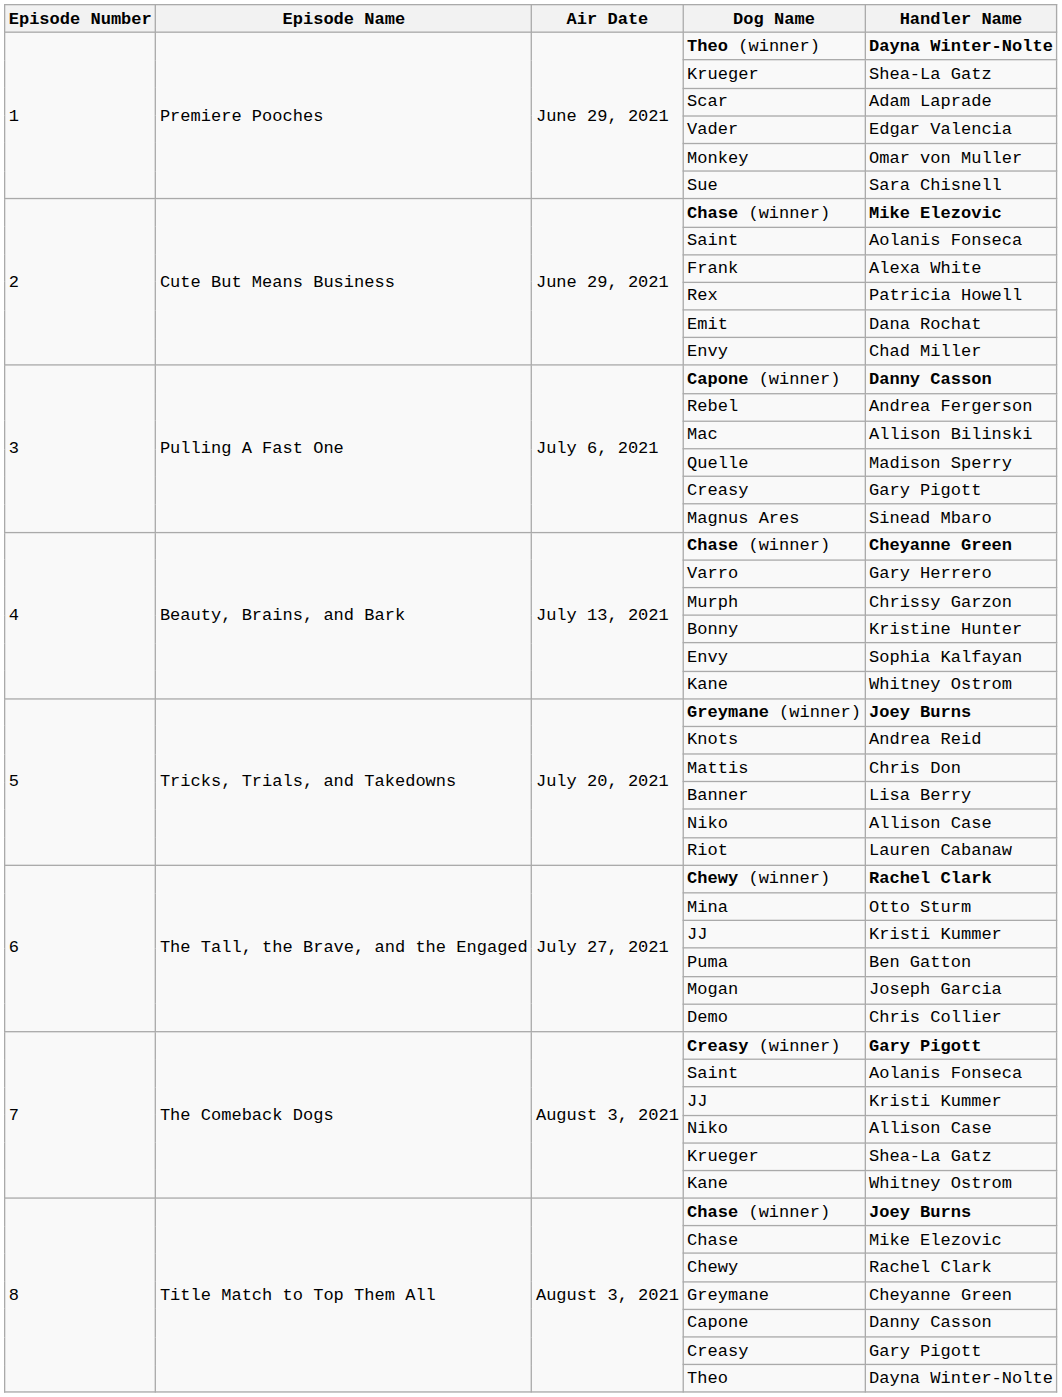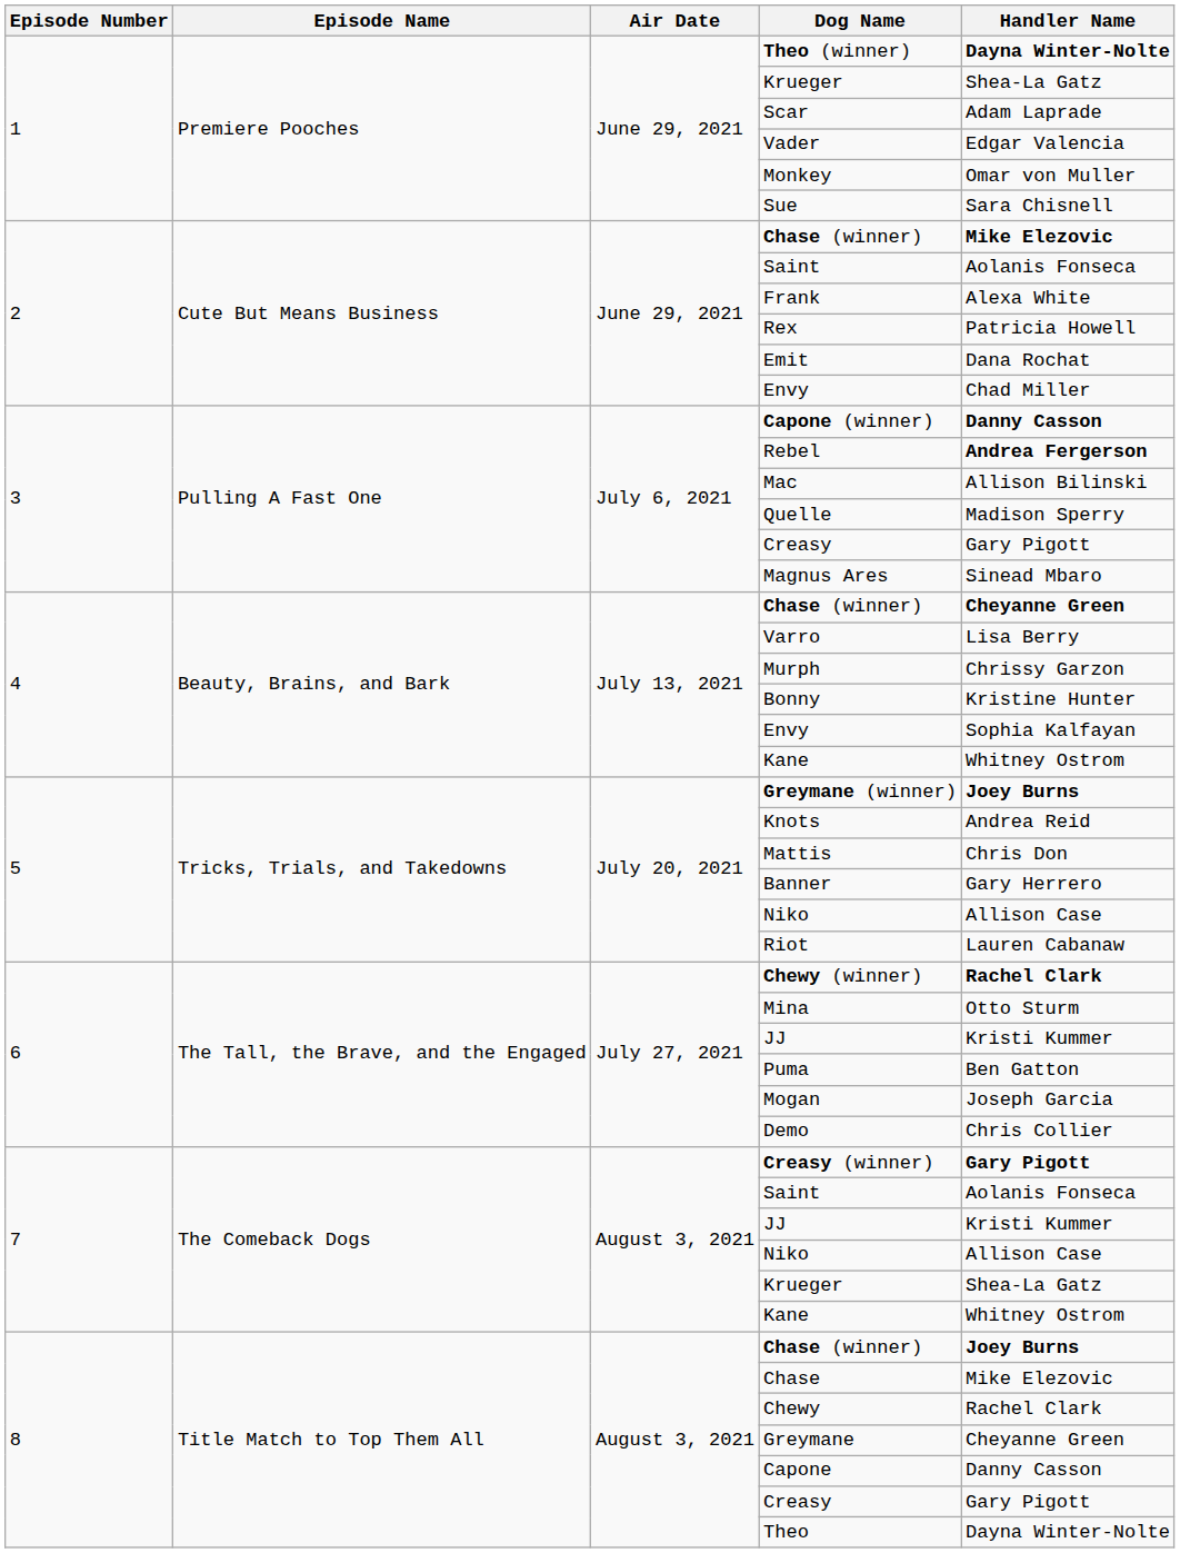 <table class="wikitable">
 <tr>
 <th>Episode Number</th>
 <th>Episode Name</th>
 <th>Air Date</th>
 <th>Dog Name</th>
 <th>Handler Name</th>
 </tr>
 <tr>
 <td rowspan="6">1</td>
 <td rowspan="6">Premiere Pooches</td>
 <td rowspan="6">June 29, 2021</td>
 <td><strong>Theo</strong> (winner)</td>
 <td><strong>Dayna Winter-Nolte</strong></td>
 </tr>
 <tr>
 <td>Krueger</td>
 <td>Shea-La Gatz</td>
 </tr>
 <tr>
 <td>Scar</td>
 <td>Adam Laprade</td>
 </tr>
 <tr>
 <td>Vader</td>
 <td>Edgar Valencia</td>
 </tr>
 <tr>
 <td>Monkey</td>
 <td>Omar von Muller</td>
 </tr>
 <tr>
 <td>Sue</td>
 <td>Sara Chisnell</td>
 </tr>
 <tr>
 <td rowspan="6">2</td>
 <td rowspan="6">Cute But Means Business</td>
 <td rowspan="6">June 29, 2021</td>
 <td><strong>Chase</strong> (winner)</td>
 <td><strong>Mike Elezovic</strong></td>
 </tr>
 <tr>
 <td>Saint</td>
 <td>Aolanis Fonseca</td>
 </tr>
 <tr>
 <td>Frank</td>
 <td>Alexa White</td>
 </tr>
 <tr>
 <td>Rex</td>
 <td>Patricia Howell</td>
 </tr>
 <tr>
 <td>Emit</td>
 <td>Dana Rochat</td>
 </tr>
 <tr>
 <td>Envy</td>
 <td>Chad Miller</td>
 </tr>
 <tr>
 <td rowspan="6">3</td>
 <td rowspan="6">Pulling A Fast One</td>
 <td rowspan="6">July 6, 2021</td>
 <td><strong>Capone</strong> (winner)</td>
 <td><strong>Danny Casson</strong></td>
 </tr>
 <tr>
 <td>Rebel</td>
-<td>Andrea Fergerson</td>
+<td><strong>Andrea Fergerson</strong></td>
 </tr>
 <tr>
 <td>Mac</td>
 <td>Allison Bilinski</td>
 </tr>
 <tr>
 <td>Quelle</td>
 <td>Madison Sperry</td>
 </tr>
 <tr>
 <td>Creasy</td>
 <td>Gary Pigott</td>
 </tr>
 <tr>
 <td>Magnus Ares</td>
 <td>Sinead Mbaro</td>
 </tr>
 <tr>
 <td rowspan="6">4</td>
 <td rowspan="6">Beauty, Brains, and Bark</td>
 <td rowspan="6">July 13, 2021</td>
 <td><strong>Chase</strong> (winner)</td>
 <td><strong>Cheyanne Green</strong></td>
 </tr>
 <tr>
 <td>Varro</td>
-<td>Gary Herrero</td>
+<td>Lisa Berry</td>
 </tr>
 <tr>
 <td>Murph</td>
 <td>Chrissy Garzon</td>
 </tr>
 <tr>
 <td>Bonny</td>
 <td>Kristine Hunter</td>
 </tr>
 <tr>
 <td>Envy</td>
 <td>Sophia Kalfayan</td>
 </tr>
 <tr>
 <td>Kane</td>
 <td>Whitney Ostrom</td>
 </tr>
 <tr>
 <td rowspan="6">5</td>
 <td rowspan="6">Tricks, Trials, and Takedowns</td>
 <td rowspan="6">July 20, 2021</td>
 <td><strong>Greymane</strong> (winner)</td>
 <td><strong>Joey Burns</strong></td>
 </tr>
 <tr>
 <td>Knots</td>
 <td>Andrea Reid</td>
 </tr>
 <tr>
 <td>Mattis</td>
 <td>Chris Don</td>
 </tr>
 <tr>
 <td>Banner</td>
-<td>Lisa Berry</td>
+<td>Gary Herrero</td>
 </tr>
 <tr>
 <td>Niko</td>
 <td>Allison Case</td>
 </tr>
 <tr>
 <td>Riot</td>
 <td>Lauren Cabanaw</td>
 </tr>
 <tr>
 <td rowspan="6">6</td>
 <td rowspan="6">The Tall, the Brave, and the Engaged</td>
 <td rowspan="6">July 27, 2021</td>
 <td><strong>Chewy</strong> (winner)</td>
 <td><strong>Rachel Clark</strong></td>
 </tr>
 <tr>
 <td>Mina</td>
 <td>Otto Sturm</td>
 </tr>
 <tr>
 <td>JJ</td>
 <td>Kristi Kummer</td>
 </tr>
 <tr>
 <td>Puma</td>
 <td>Ben Gatton</td>
 </tr>
 <tr>
 <td>Mogan</td>
 <td>Joseph Garcia</td>
 </tr>
 <tr>
 <td>Demo</td>
 <td>Chris Collier</td>
 </tr>
 <tr>
 <td rowspan="6">7</td>
 <td rowspan="6">The Comeback Dogs</td>
 <td rowspan="6">August 3, 2021</td>
 <td><strong>Creasy</strong> (winner)</td>
 <td><strong>Gary Pigott</strong></td>
 </tr>
 <tr>
 <td>Saint</td>
 <td>Aolanis Fonseca</td>
 </tr>
 <tr>
 <td>JJ</td>
 <td>Kristi Kummer</td>
 </tr>
 <tr>
 <td>Niko</td>
 <td>Allison Case</td>
 </tr>
 <tr>
 <td>Krueger</td>
 <td>Shea-La Gatz</td>
 </tr>
 <tr>
 <td>Kane</td>
 <td>Whitney Ostrom</td>
 </tr>
 <tr>
 <td rowspan="7">8</td>
 <td rowspan="7">Title Match to Top Them All</td>
 <td rowspan="7">August 3, 2021</td>
 <td><strong>Chase</strong> (winner)</td>
 <td><strong>Joey Burns</strong></td>
 </tr>
 <tr>
 <td>Chase</td>
 <td>Mike Elezovic</td>
 </tr>
 <tr>
 <td>Chewy</td>
 <td>Rachel Clark</td>
 </tr>
 <tr>
 <td>Greymane</td>
 <td>Cheyanne Green</td>
 </tr>
 <tr>
 <td>Capone</td>
 <td>Danny Casson</td>
 </tr>
 <tr>
 <td>Creasy</td>
 <td>Gary Pigott</td>
 </tr>
 <tr>
 <td>Theo</td>
 <td>Dayna Winter-Nolte</td>
 </tr>
 </table>
